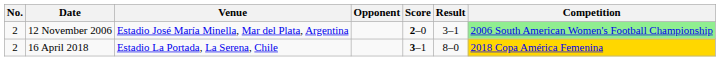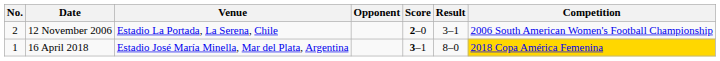 <table class="wikitable">
 <tr>
 <th>No.</th>
 <th>Date</th>
 <th>Venue</th>
 <th>Opponent</th>
 <th>Score</th>
 <th>Result</th>
 <th>Competition</th>
 </tr>
 <tr>
 <td style="text-align:center;">2</td>
 <td>12 November 2006</td>
-<td><a href='#'>Estadio José María Minella</a>, <a href='#'>Mar del Plata</a>, <a href='#'>Argentina</a></td>
+<td><a href='#'>Estadio La Portada</a>, <a href='#'>La Serena</a>, <a href='#'>Chile</a></td>
 <td></td>
 <td style="text-align:center;"><strong>2</strong>–0</td>
 <td style="text-align:center;">3–1</td>
-<td style="background: lightgreen;"><a href='#'>2006 South American Women's Football Championship</a></td>
+<td><a href='#'>2006 South American Women's Football Championship</a></td>
 </tr>
 <tr>
-<td style="text-align:center;">2</td>
+<td style="text-align:center;">1</td>
 <td>16 April 2018</td>
-<td><a href='#'>Estadio La Portada</a>, <a href='#'>La Serena</a>, <a href='#'>Chile</a></td>
+<td><a href='#'>Estadio José María Minella</a>, <a href='#'>Mar del Plata</a>, <a href='#'>Argentina</a></td>
 <td></td>
 <td style="text-align:center;"><strong>3</strong>–1</td>
 <td style="text-align:center;">8–0</td>
 <td style="background: gold;"><a href='#'>2018 Copa América Femenina</a></td>
 </tr>
 </table>
